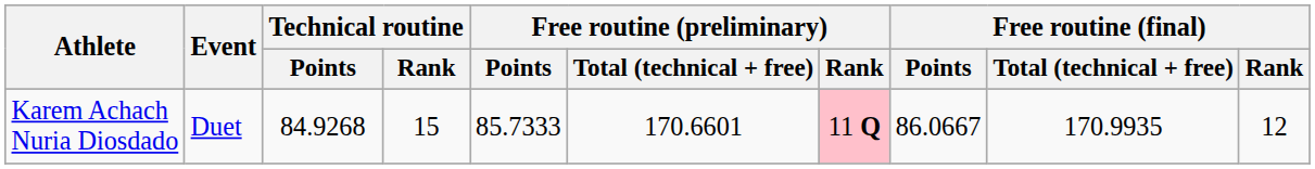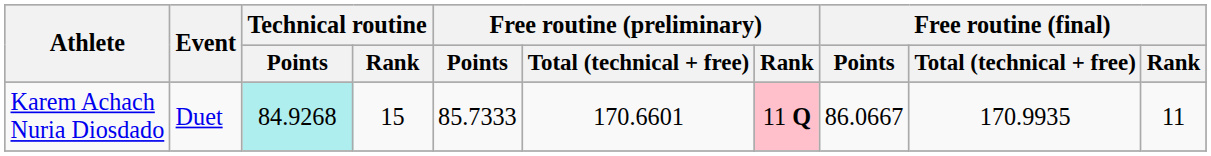 <table class="wikitable" style="font-size:90%">
 <tr>
 <th rowspan="2">Athlete</th>
 <th rowspan="2">Event</th>
 <th colspan=2>Technical routine</th>
 <th colspan=3>Free routine (preliminary)</th>
 <th colspan=3>Free routine (final)</th>
 </tr>
 <tr style="font-size:95%">
 <th>Points</th>
 <th>Rank</th>
 <th>Points</th>
 <th>Total (technical + free)</th>
 <th>Rank</th>
 <th>Points</th>
 <th>Total (technical + free)</th>
 <th>Rank</th>
 </tr>
 <tr align=center>
 <td align=left><a href='#'>Karem Achach</a><br><a href='#'>Nuria Diosdado</a></td>
 <td align=left><a href='#'>Duet</a></td>
-<td>84.9268</td>
+<td style="background: paleturquoise;">84.9268</td>
 <td>15</td>
 <td>85.7333</td>
 <td>170.6601</td>
 <td style="background: pink;">11 <strong>Q</strong></td>
 <td>86.0667</td>
 <td>170.9935</td>
-<td>12</td>
+<td>11</td>
 </tr>
 </table>
